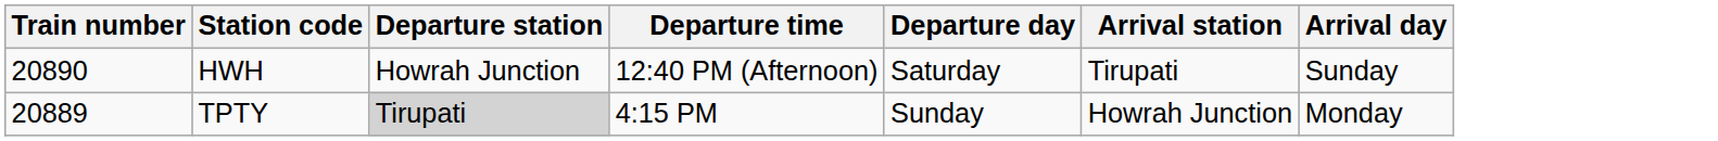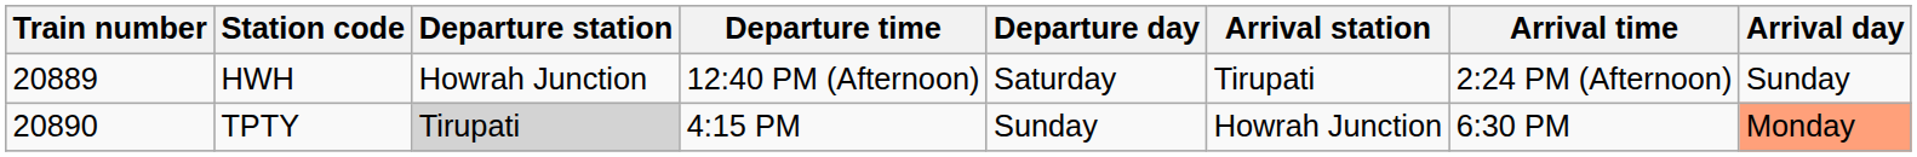 <table class="wikitable">
 <tr>
 <th>Train number</th>
 <th>Station code</th>
 <th>Departure station</th>
 <th>Departure time</th>
 <th>Departure day</th>
 <th>Arrival station</th>
+<th>Arrival time</th>
 <th>Arrival day</th>
 </tr>
 <tr>
-<td>20890</td>
+<td>20889</td>
 <td>HWH</td>
 <td>Howrah Junction</td>
 <td>12:40 PM (Afternoon)</td>
 <td>Saturday</td>
 <td>Tirupati</td>
+<td>2:24 PM (Afternoon)</td>
 <td>Sunday</td>
 </tr>
 <tr>
-<td>20889</td>
+<td>20890</td>
 <td>TPTY</td>
 <td style="background: lightgrey;">Tirupati</td>
 <td>4:15 PM</td>
 <td>Sunday</td>
 <td>Howrah Junction</td>
-<td>Monday</td>
+<td>6:30 PM</td>
+<td style="background: lightsalmon;">Monday</td>
 </tr>
 </table>
